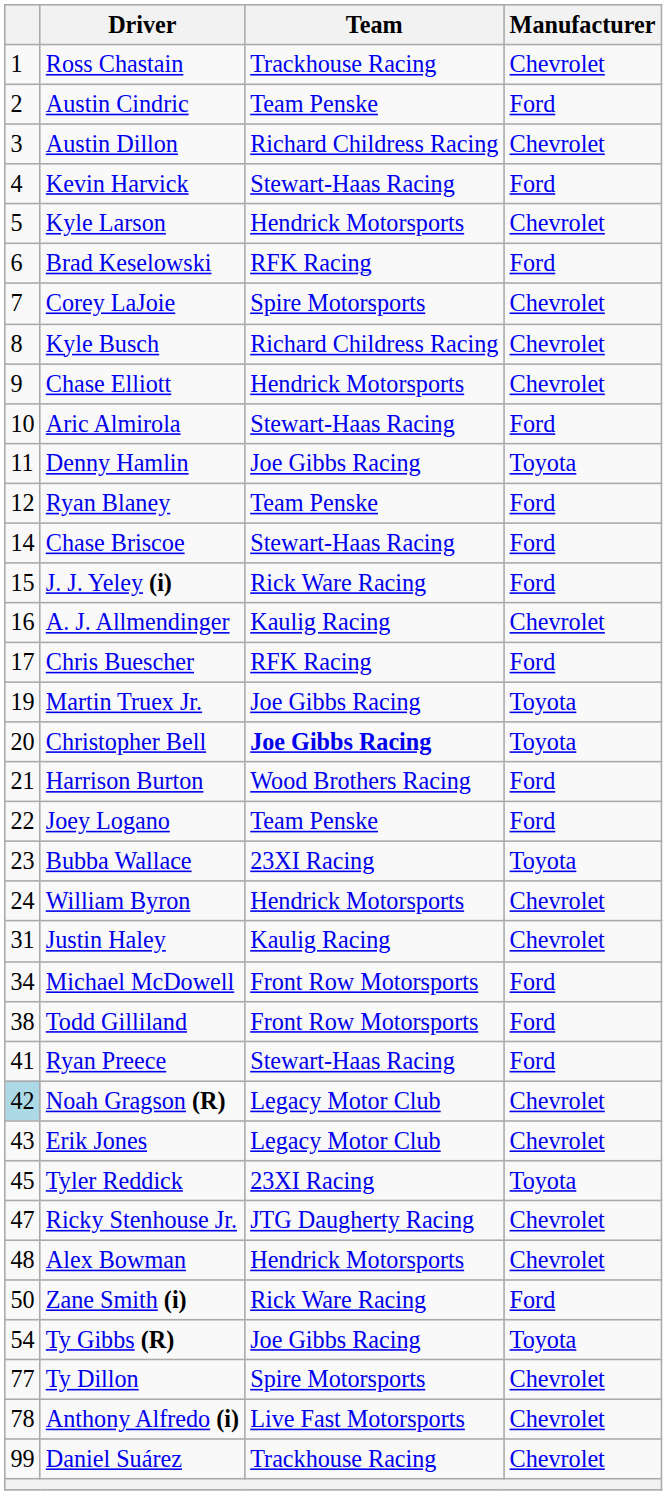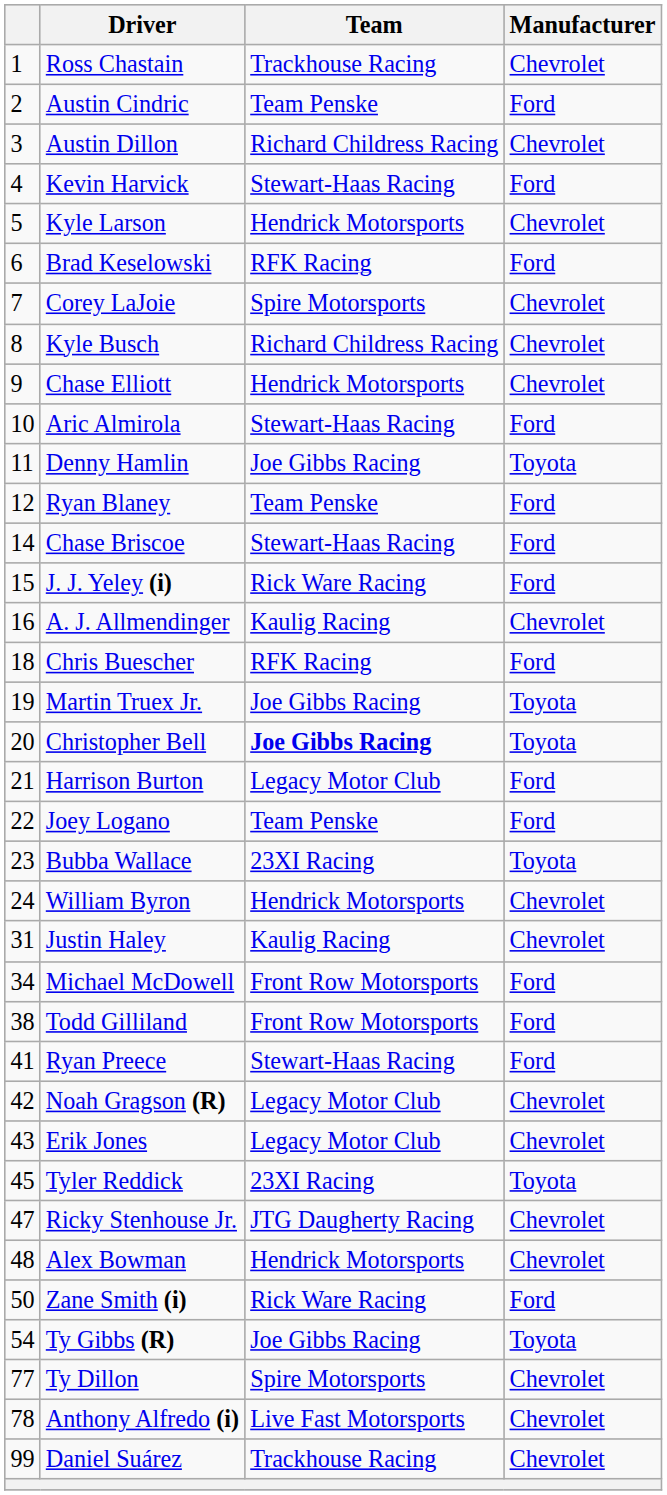 <table class="wikitable" style="font-size:95%">
 <tr>
 <th></th>
 <th>Driver</th>
 <th>Team</th>
 <th>Manufacturer</th>
 </tr>
 <tr>
 <td>1</td>
 <td><a href='#'>Ross Chastain</a></td>
 <td nowrap><a href='#'>Trackhouse Racing</a></td>
 <td><a href='#'>Chevrolet</a></td>
 </tr>
 <tr>
 <td>2</td>
 <td><a href='#'>Austin Cindric</a></td>
 <td><a href='#'>Team Penske</a></td>
 <td><a href='#'>Ford</a></td>
 </tr>
 <tr>
 <td>3</td>
 <td><a href='#'>Austin Dillon</a></td>
 <td><a href='#'>Richard Childress Racing</a></td>
 <td><a href='#'>Chevrolet</a></td>
 </tr>
 <tr>
 <td>4</td>
 <td><a href='#'>Kevin Harvick</a></td>
 <td><a href='#'>Stewart-Haas Racing</a></td>
 <td><a href='#'>Ford</a></td>
 </tr>
 <tr>
 <td>5</td>
 <td><a href='#'>Kyle Larson</a></td>
 <td><a href='#'>Hendrick Motorsports</a></td>
 <td><a href='#'>Chevrolet</a></td>
 </tr>
 <tr>
 <td>6</td>
 <td><a href='#'>Brad Keselowski</a></td>
 <td><a href='#'>RFK Racing</a></td>
 <td><a href='#'>Ford</a></td>
 </tr>
 <tr>
 <td>7</td>
 <td><a href='#'>Corey LaJoie</a></td>
 <td><a href='#'>Spire Motorsports</a></td>
 <td><a href='#'>Chevrolet</a></td>
 </tr>
 <tr>
 <td>8</td>
 <td><a href='#'>Kyle Busch</a></td>
 <td><a href='#'>Richard Childress Racing</a></td>
 <td><a href='#'>Chevrolet</a></td>
 </tr>
 <tr>
 <td>9</td>
 <td><a href='#'>Chase Elliott</a></td>
 <td><a href='#'>Hendrick Motorsports</a></td>
 <td><a href='#'>Chevrolet</a></td>
 </tr>
 <tr>
 <td>10</td>
 <td><a href='#'>Aric Almirola</a></td>
 <td><a href='#'>Stewart-Haas Racing</a></td>
 <td><a href='#'>Ford</a></td>
 </tr>
 <tr>
 <td>11</td>
 <td><a href='#'>Denny Hamlin</a></td>
 <td><a href='#'>Joe Gibbs Racing</a></td>
 <td><a href='#'>Toyota</a></td>
 </tr>
 <tr>
 <td>12</td>
 <td><a href='#'>Ryan Blaney</a></td>
 <td><a href='#'>Team Penske</a></td>
 <td><a href='#'>Ford</a></td>
 </tr>
 <tr>
 <td>14</td>
 <td><a href='#'>Chase Briscoe</a></td>
 <td><a href='#'>Stewart-Haas Racing</a></td>
 <td><a href='#'>Ford</a></td>
 </tr>
 <tr>
 <td>15</td>
 <td><a href='#'>J. J. Yeley</a> <strong>(i)</strong></td>
 <td><a href='#'>Rick Ware Racing</a></td>
 <td><a href='#'>Ford</a></td>
 </tr>
 <tr>
 <td>16</td>
 <td><a href='#'>A. J. Allmendinger</a></td>
 <td><a href='#'>Kaulig Racing</a></td>
 <td><a href='#'>Chevrolet</a></td>
 </tr>
 <tr>
-<td>17</td>
+<td>18</td>
 <td><a href='#'>Chris Buescher</a></td>
 <td><a href='#'>RFK Racing</a></td>
 <td><a href='#'>Ford</a></td>
 </tr>
 <tr>
 <td>19</td>
 <td><a href='#'>Martin Truex Jr.</a></td>
 <td><a href='#'>Joe Gibbs Racing</a></td>
 <td><a href='#'>Toyota</a></td>
 </tr>
 <tr>
 <td>20</td>
 <td><a href='#'>Christopher Bell</a></td>
 <td><strong><a href='#'>Joe Gibbs Racing</a></strong></td>
 <td><a href='#'>Toyota</a></td>
 </tr>
 <tr>
 <td>21</td>
 <td><a href='#'>Harrison Burton</a></td>
-<td><a href='#'>Wood Brothers Racing</a></td>
+<td><a href='#'>Legacy Motor Club</a></td>
 <td><a href='#'>Ford</a></td>
 </tr>
 <tr>
 <td>22</td>
 <td><a href='#'>Joey Logano</a></td>
 <td><a href='#'>Team Penske</a></td>
 <td><a href='#'>Ford</a></td>
 </tr>
 <tr>
 <td>23</td>
 <td><a href='#'>Bubba Wallace</a></td>
 <td><a href='#'>23XI Racing</a></td>
 <td><a href='#'>Toyota</a></td>
 </tr>
 <tr>
 <td>24</td>
 <td><a href='#'>William Byron</a></td>
 <td><a href='#'>Hendrick Motorsports</a></td>
 <td><a href='#'>Chevrolet</a></td>
 </tr>
 <tr>
 <td>31</td>
 <td><a href='#'>Justin Haley</a></td>
 <td><a href='#'>Kaulig Racing</a></td>
 <td><a href='#'>Chevrolet</a></td>
 </tr>
 <tr>
 <td>34</td>
 <td><a href='#'>Michael McDowell</a></td>
 <td><a href='#'>Front Row Motorsports</a></td>
 <td><a href='#'>Ford</a></td>
 </tr>
 <tr>
 <td>38</td>
 <td><a href='#'>Todd Gilliland</a></td>
 <td><a href='#'>Front Row Motorsports</a></td>
 <td><a href='#'>Ford</a></td>
 </tr>
 <tr>
 <td>41</td>
 <td><a href='#'>Ryan Preece</a></td>
 <td><a href='#'>Stewart-Haas Racing</a></td>
 <td><a href='#'>Ford</a></td>
 </tr>
 <tr>
-<td style="background: lightblue;">42</td>
+<td>42</td>
 <td><a href='#'>Noah Gragson</a> <strong>(R)</strong></td>
 <td><a href='#'>Legacy Motor Club</a></td>
 <td><a href='#'>Chevrolet</a></td>
 </tr>
 <tr>
 <td>43</td>
 <td><a href='#'>Erik Jones</a></td>
 <td><a href='#'>Legacy Motor Club</a></td>
 <td><a href='#'>Chevrolet</a></td>
 </tr>
 <tr>
 <td>45</td>
 <td><a href='#'>Tyler Reddick</a></td>
 <td><a href='#'>23XI Racing</a></td>
 <td><a href='#'>Toyota</a></td>
 </tr>
 <tr>
 <td>47</td>
 <td nowrap><a href='#'>Ricky Stenhouse Jr.</a></td>
 <td><a href='#'>JTG Daugherty Racing</a></td>
 <td><a href='#'>Chevrolet</a></td>
 </tr>
 <tr>
 <td>48</td>
 <td><a href='#'>Alex Bowman</a></td>
 <td><a href='#'>Hendrick Motorsports</a></td>
 <td><a href='#'>Chevrolet</a></td>
 </tr>
 <tr>
 <td>50</td>
 <td><a href='#'>Zane Smith</a> <strong>(i)</strong></td>
 <td><a href='#'>Rick Ware Racing</a></td>
 <td><a href='#'>Ford</a></td>
 </tr>
 <tr>
 <td>54</td>
 <td><a href='#'>Ty Gibbs</a> <strong>(R)</strong></td>
 <td><a href='#'>Joe Gibbs Racing</a></td>
 <td><a href='#'>Toyota</a></td>
 </tr>
 <tr>
 <td>77</td>
 <td><a href='#'>Ty Dillon</a></td>
 <td><a href='#'>Spire Motorsports</a></td>
 <td><a href='#'>Chevrolet</a></td>
 </tr>
 <tr>
 <td>78</td>
 <td><a href='#'>Anthony Alfredo</a> <strong>(i)</strong></td>
 <td><a href='#'>Live Fast Motorsports</a></td>
 <td><a href='#'>Chevrolet</a></td>
 </tr>
 <tr>
 <td>99</td>
 <td><a href='#'>Daniel Suárez</a></td>
 <td nowrap><a href='#'>Trackhouse Racing</a></td>
 <td><a href='#'>Chevrolet</a></td>
 </tr>
 <tr>
 <th colspan="4"></th>
 </tr>
 </table>
